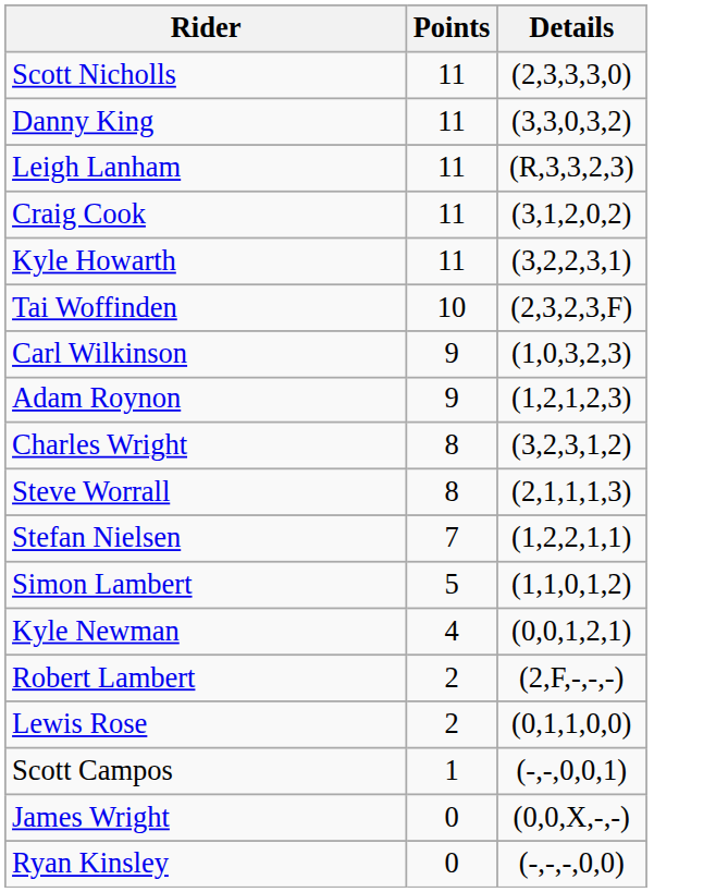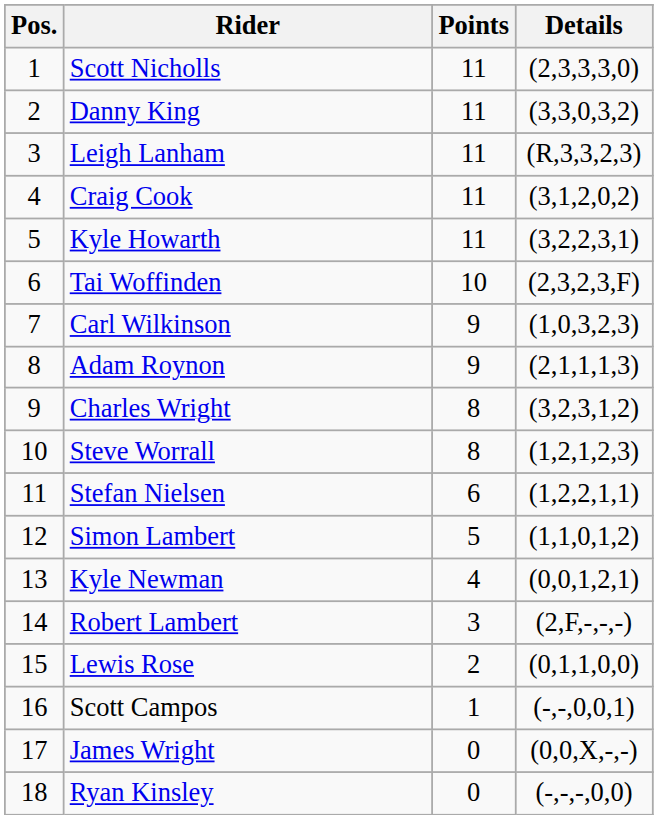 <table class=wikitable style="font-size:93%;">
 <tr>
+<th width=25px>Pos.</th>
 <th width=200px>Rider</th>
 <th width=40px>Points</th>
 <th width=70px>Details</th>
 </tr>
 <tr align=center >
+<td>1</td>
 <td align=left><a href='#'>Scott Nicholls</a></td>
 <td>11</td>
 <td>(2,3,3,3,0)</td>
 </tr>
 <tr align=center >
+<td>2</td>
 <td align=left><a href='#'>Danny King</a></td>
 <td>11</td>
 <td>(3,3,0,3,2)</td>
 </tr>
 <tr align=center >
+<td>3</td>
 <td align=left><a href='#'>Leigh Lanham</a></td>
 <td>11</td>
 <td>(R,3,3,2,3)</td>
 </tr>
 <tr align=center >
+<td>4</td>
 <td align=left><a href='#'>Craig Cook</a></td>
 <td>11</td>
 <td>(3,1,2,0,2)</td>
 </tr>
 <tr align=center >
+<td>5</td>
 <td align=left><a href='#'>Kyle Howarth</a></td>
 <td>11</td>
 <td>(3,2,2,3,1)</td>
 </tr>
 <tr align=center >
+<td>6</td>
 <td align=left><a href='#'>Tai Woffinden</a></td>
 <td>10</td>
 <td>(2,3,2,3,F)</td>
 </tr>
 <tr align=center >
+<td>7</td>
 <td align=left><a href='#'>Carl Wilkinson</a></td>
 <td>9</td>
 <td>(1,0,3,2,3)</td>
 </tr>
 <tr align=center >
+<td>8</td>
 <td align=left><a href='#'>Adam Roynon</a></td>
 <td>9</td>
-<td>(1,2,1,2,3)</td>
+<td>(2,1,1,1,3)</td>
 </tr>
 <tr align=center>
+<td>9</td>
 <td align=left><a href='#'>Charles Wright</a></td>
 <td>8</td>
 <td>(3,2,3,1,2)</td>
 </tr>
 <tr align=center>
+<td>10</td>
 <td align=left><a href='#'>Steve Worrall</a></td>
 <td>8</td>
-<td>(2,1,1,1,3)</td>
+<td>(1,2,1,2,3)</td>
 </tr>
 <tr align=center>
+<td>11</td>
 <td align=left><a href='#'>Stefan Nielsen</a></td>
-<td>7</td>
+<td>6</td>
 <td>(1,2,2,1,1)</td>
 </tr>
 <tr align=center>
+<td>12</td>
 <td align=left><a href='#'>Simon Lambert</a></td>
 <td>5</td>
 <td>(1,1,0,1,2)</td>
 </tr>
 <tr align=center>
+<td>13</td>
 <td align=left><a href='#'>Kyle Newman</a></td>
 <td>4</td>
 <td>(0,0,1,2,1)</td>
 </tr>
 <tr align=center>
+<td>14</td>
 <td align=left><a href='#'>Robert Lambert</a></td>
-<td>2</td>
+<td>3</td>
 <td>(2,F,-,-,-)</td>
 </tr>
 <tr align=center>
+<td>15</td>
 <td align=left><a href='#'>Lewis Rose</a></td>
 <td>2</td>
 <td>(0,1,1,0,0)</td>
 </tr>
 <tr align=center>
+<td>16</td>
 <td align=left>Scott Campos</td>
 <td>1</td>
 <td>(-,-,0,0,1)</td>
 </tr>
 <tr align=center>
+<td>17</td>
 <td align=left><a href='#'>James Wright</a></td>
 <td>0</td>
 <td>(0,0,X,-,-)</td>
 </tr>
 <tr align=center>
+<td>18</td>
 <td align=left><a href='#'>Ryan Kinsley</a></td>
 <td>0</td>
 <td>(-,-,-,0,0)</td>
 </tr>
 </table>
